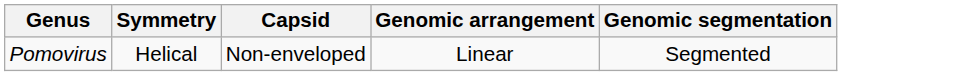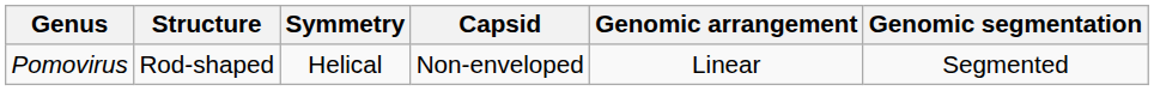 <table class="wikitable sortable" style="text-align:center">
 <tr>
 <th>Genus</th>
+<th>Structure</th>
 <th>Symmetry</th>
 <th>Capsid</th>
 <th>Genomic arrangement</th>
 <th>Genomic segmentation</th>
 </tr>
 <tr>
 <td><em>Pomovirus</em></td>
+<td>Rod-shaped</td>
 <td>Helical</td>
 <td>Non-enveloped</td>
 <td>Linear</td>
 <td>Segmented</td>
 </tr>
 </table>
